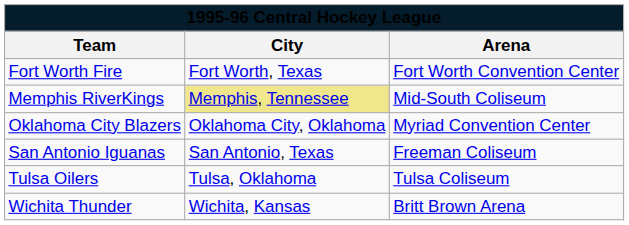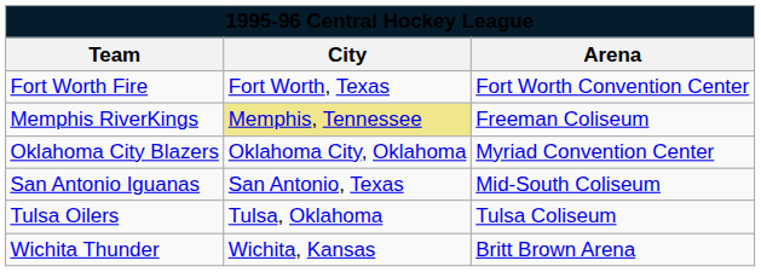 <table class="wikitable" style="width:auto">
 <tr>
 <td bgcolor="#051C2C" align="center" colspan="5"><strong><span>1995-96 Central Hockey League</span></strong></td>
 </tr>
 <tr>
 <th>Team</th>
 <th>City</th>
 <th>Arena</th>
 </tr>
 <tr>
 <td><a href='#'>Fort Worth Fire</a></td>
 <td><a href='#'>Fort Worth</a>, <a href='#'>Texas</a></td>
 <td><a href='#'>Fort Worth Convention Center</a></td>
 </tr>
 <tr>
 <td><a href='#'>Memphis RiverKings</a></td>
 <td style="background: khaki;"><a href='#'>Memphis</a>, <a href='#'>Tennessee</a></td>
-<td><a href='#'>Mid-South Coliseum</a></td>
+<td><a href='#'>Freeman Coliseum</a></td>
 </tr>
 <tr>
 <td><a href='#'>Oklahoma City Blazers</a></td>
 <td><a href='#'>Oklahoma City</a>, <a href='#'>Oklahoma</a></td>
 <td><a href='#'>Myriad Convention Center</a></td>
 </tr>
 <tr>
 <td><a href='#'>San Antonio Iguanas</a></td>
 <td><a href='#'>San Antonio</a>, <a href='#'>Texas</a></td>
-<td><a href='#'>Freeman Coliseum</a></td>
+<td><a href='#'>Mid-South Coliseum</a></td>
 </tr>
 <tr>
 <td><a href='#'>Tulsa Oilers</a></td>
 <td><a href='#'>Tulsa</a>, <a href='#'>Oklahoma</a></td>
 <td><a href='#'>Tulsa Coliseum</a></td>
 </tr>
 <tr>
 <td><a href='#'>Wichita Thunder</a></td>
 <td><a href='#'>Wichita</a>, <a href='#'>Kansas</a></td>
 <td><a href='#'>Britt Brown Arena</a></td>
 </tr>
 </table>
